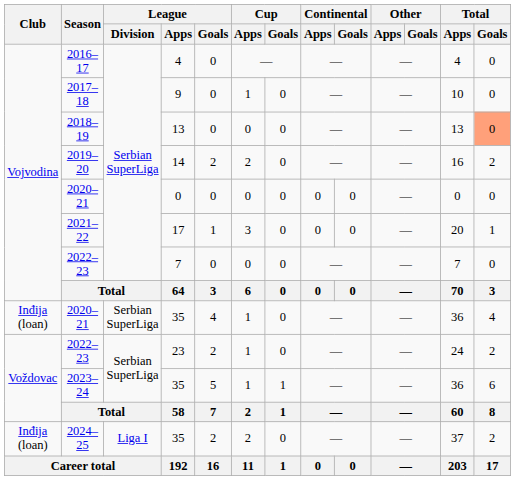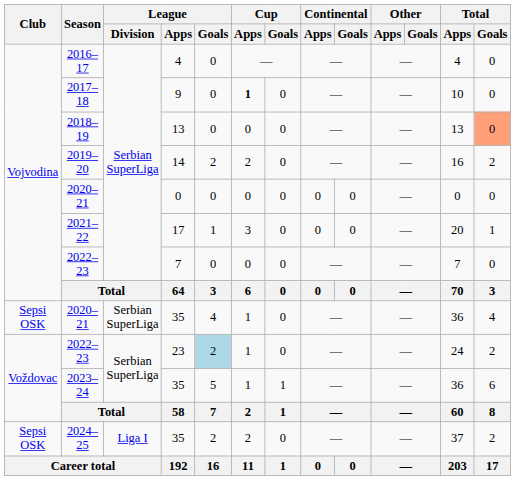 <table class="wikitable" style="text-align:center">
 <tr>
 <th rowspan="2">Club</th>
 <th rowspan="2">Season</th>
 <th colspan="3">League</th>
 <th colspan="2">Cup</th>
 <th colspan="2">Continental</th>
 <th colspan="2">Other</th>
 <th colspan="2">Total</th>
 </tr>
 <tr>
 <th>Division</th>
 <th>Apps</th>
 <th>Goals</th>
 <th>Apps</th>
 <th>Goals</th>
 <th>Apps</th>
 <th>Goals</th>
 <th>Apps</th>
 <th>Goals</th>
 <th>Apps</th>
 <th>Goals</th>
 </tr>
 <tr>
 <td rowspan="8"><a href='#'>Vojvodina</a></td>
 <td><a href='#'>2016–17</a></td>
 <td rowspan="7"><a href='#'>Serbian SuperLiga</a></td>
 <td>4</td>
 <td>0</td>
 <td colspan="2">—</td>
 <td colspan="2">—</td>
 <td colspan="2">—</td>
 <td>4</td>
 <td>0</td>
 </tr>
 <tr>
 <td><a href='#'>2017–18</a></td>
 <td>9</td>
 <td>0</td>
-<td>1</td>
+<td><strong>1</strong></td>
 <td>0</td>
 <td colspan="2">—</td>
 <td colspan="2">—</td>
 <td>10</td>
 <td>0</td>
 </tr>
 <tr>
 <td><a href='#'>2018–19</a></td>
 <td>13</td>
 <td>0</td>
 <td>0</td>
 <td>0</td>
 <td colspan="2">—</td>
 <td colspan="2">—</td>
 <td>13</td>
 <td style="background: lightsalmon;">0</td>
 </tr>
 <tr>
 <td><a href='#'>2019–20</a></td>
 <td>14</td>
 <td>2</td>
 <td>2</td>
 <td>0</td>
 <td colspan="2">—</td>
 <td colspan="2">—</td>
 <td>16</td>
 <td>2</td>
 </tr>
 <tr>
 <td><a href='#'>2020–21</a></td>
 <td>0</td>
 <td>0</td>
 <td>0</td>
 <td>0</td>
 <td>0</td>
 <td>0</td>
 <td colspan="2">—</td>
 <td>0</td>
 <td>0</td>
 </tr>
 <tr>
 <td><a href='#'>2021–22</a></td>
 <td>17</td>
 <td>1</td>
 <td>3</td>
 <td>0</td>
 <td>0</td>
 <td>0</td>
 <td colspan="2">—</td>
 <td>20</td>
 <td>1</td>
 </tr>
 <tr>
 <td><a href='#'>2022–23</a></td>
 <td>7</td>
 <td>0</td>
 <td>0</td>
 <td>0</td>
 <td colspan="2">—</td>
 <td colspan="2">—</td>
 <td>7</td>
 <td>0</td>
 </tr>
 <tr>
 <th colspan="2">Total</th>
 <th>64</th>
 <th>3</th>
 <th>6</th>
 <th>0</th>
 <th>0</th>
 <th>0</th>
 <th colspan="2">—</th>
 <th>70</th>
 <th>3</th>
 </tr>
 <tr>
-<td><a href='#'>Inđija</a> (loan)</td>
+<td><a href='#'>Sepsi OSK</a></td>
 <td><a href='#'>2020–21</a></td>
 <td>Serbian SuperLiga</td>
 <td>35</td>
 <td>4</td>
 <td>1</td>
 <td>0</td>
 <td colspan="2">—</td>
 <td colspan="2">—</td>
 <td>36</td>
 <td>4</td>
 </tr>
 <tr>
 <td rowspan="3"><a href='#'>Voždovac</a></td>
 <td><a href='#'>2022–23</a></td>
 <td rowspan="2">Serbian SuperLiga</td>
 <td>23</td>
-<td>2</td>
+<td style="background: lightblue;">2</td>
 <td>1</td>
 <td>0</td>
 <td colspan="2">—</td>
 <td colspan="2">—</td>
 <td>24</td>
 <td>2</td>
 </tr>
 <tr>
 <td><a href='#'>2023–24</a></td>
 <td>35</td>
 <td>5</td>
 <td>1</td>
 <td>1</td>
 <td colspan="2">—</td>
 <td colspan="2">—</td>
 <td>36</td>
 <td>6</td>
 </tr>
 <tr>
 <th colspan="2">Total</th>
 <th>58</th>
 <th>7</th>
 <th>2</th>
 <th>1</th>
 <th colspan="2">—</th>
 <th colspan="2">—</th>
 <th>60</th>
 <th>8</th>
 </tr>
 <tr>
-<td><a href='#'>Inđija</a> (loan)</td>
+<td><a href='#'>Sepsi OSK</a></td>
 <td><a href='#'>2024–25</a></td>
 <td><a href='#'>Liga I</a></td>
 <td>35</td>
 <td>2</td>
 <td>2</td>
 <td>0</td>
 <td colspan="2">—</td>
 <td colspan="2">—</td>
 <td>37</td>
 <td>2</td>
 </tr>
 <tr>
 <th colspan="3">Career total</th>
 <th>192</th>
 <th>16</th>
 <th>11</th>
 <th>1</th>
 <th>0</th>
 <th>0</th>
 <th colspan="2">—</th>
 <th>203</th>
 <th>17</th>
 </tr>
 </table>
